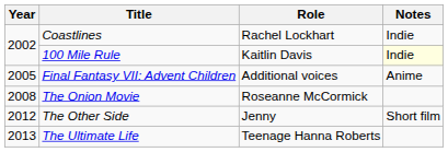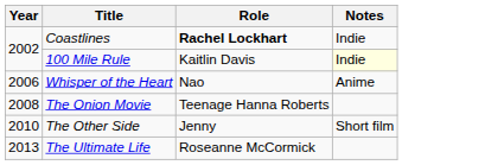 <table class="wikitable sortable">
 <tr>
 <th>Year</th>
 <th>Title</th>
 <th>Role</th>
 <th class="unsortable">Notes</th>
 </tr>
 <tr>
 <td rowspan=2>2002</td>
 <td><em>Coastlines</em></td>
-<td>Rachel Lockhart</td>
+<td><strong>Rachel Lockhart</strong></td>
 <td>Indie</td>
 </tr>
 <tr>
 <td><em><a href='#'>100 Mile Rule</a></em></td>
 <td>Kaitlin Davis</td>
 <td style="background: lightyellow;">Indie</td>
 </tr>
 <tr>
-<td>2005</td>
-<td><em><a href='#'>Final Fantasy VII: Advent Children</a></em></td>
-<td>Additional voices</td>
+<td>2006</td>
+<td><em><a href='#'>Whisper of the Heart</a></em></td>
+<td>Nao</td>
 <td>Anime</td>
 </tr>
 <tr>
 <td>2008</td>
 <td><em><a href='#'>The Onion Movie</a></em></td>
-<td>Roseanne McCormick</td>
+<td>Teenage Hanna Roberts</td>
 <td></td>
 </tr>
 <tr>
-<td>2012</td>
+<td>2010</td>
 <td><em>The Other Side</em></td>
 <td>Jenny</td>
 <td>Short film</td>
 </tr>
 <tr>
 <td>2013</td>
 <td><em><a href='#'>The Ultimate Life</a></em></td>
-<td>Teenage Hanna Roberts</td>
+<td>Roseanne McCormick</td>
 <td></td>
 </tr>
 </table>
